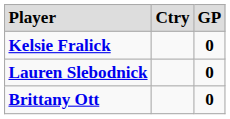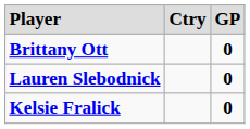 <table class="wikitable">
 <tr align="center" style="font-weight:bold; background-color:#dddddd;" |>
 <td align="left">Player</td>
 <td>Ctry</td>
 <td>GP</td>
 </tr>
 <tr align="center">
-<td align="left"><strong><a href='#'>Kelsie Fralick</a></strong></td>
+<td align="left"><strong><a href='#'>Brittany Ott</a></strong></td>
 <td></td>
 <td><strong>0</strong></td>
 </tr>
 <tr align="center">
 <td align="left"><strong><a href='#'>Lauren Slebodnick</a></strong></td>
 <td></td>
 <td><strong>0</strong></td>
 </tr>
 <tr align="center">
-<td align="left"><strong><a href='#'>Brittany Ott</a></strong></td>
+<td align="left"><strong><a href='#'>Kelsie Fralick</a></strong></td>
 <td></td>
 <td><strong>0</strong></td>
 </tr>
 </table>
